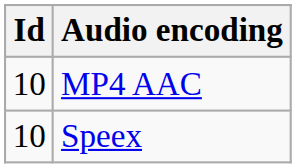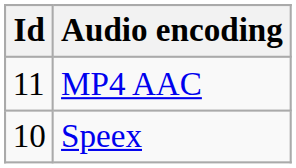 <table class="wikitable">
 <tr>
 <th>Id</th>
 <th>Audio encoding</th>
 </tr>
 <tr>
-<td>10</td>
+<td>11</td>
 <td><a href='#'>MP4 AAC</a></td>
 </tr>
 <tr>
 <td>10</td>
 <td><a href='#'>Speex</a></td>
 </tr>
 </table>
